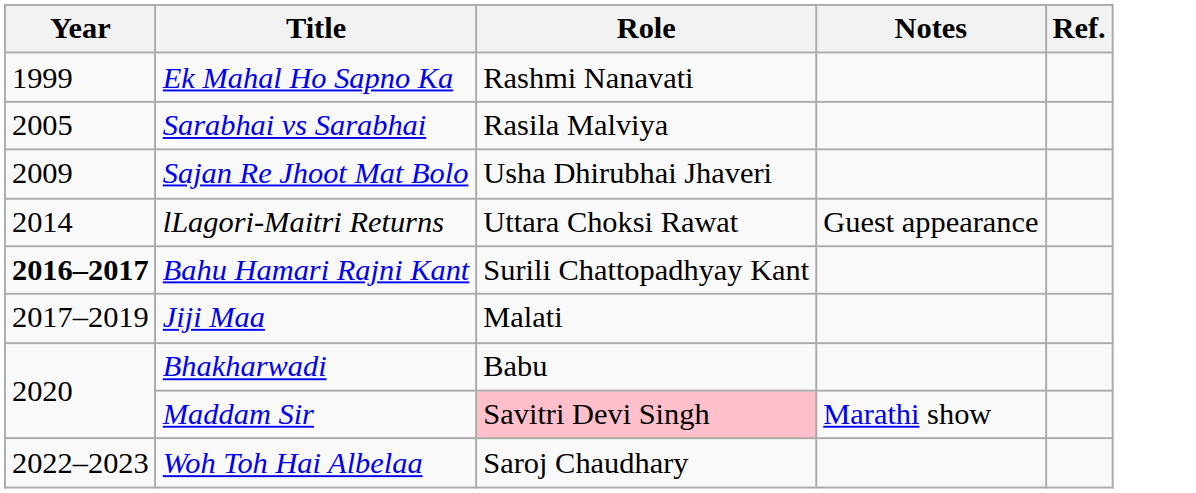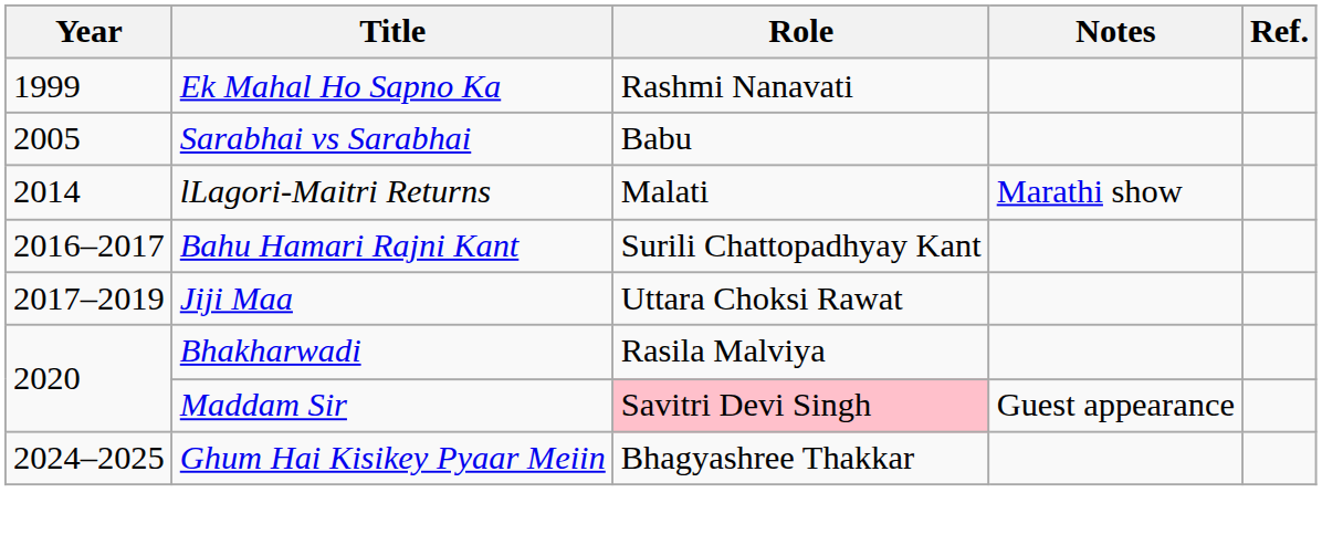 <table class="wikitable sortable">
 <tr>
 <th>Year</th>
 <th>Title</th>
 <th>Role</th>
 <th>Notes</th>
 <th>Ref.</th>
 </tr>
 <tr>
 <td>1999</td>
 <td><em><a href='#'>Ek Mahal Ho Sapno Ka</a></em></td>
 <td>Rashmi Nanavati</td>
 <td></td>
 <td></td>
 </tr>
 <tr>
 <td>2005</td>
 <td><em><a href='#'>Sarabhai vs Sarabhai</a></em></td>
-<td>Rasila Malviya</td>
-<td></td>
-<td></td>
-</tr>
-<tr>
-<td>2009</td>
-<td><em><a href='#'>Sajan Re Jhoot Mat Bolo</a></em></td>
-<td>Usha Dhirubhai Jhaveri</td>
+<td>Babu</td>
 <td></td>
 <td></td>
 </tr>
 <tr>
 <td>2014</td>
 <td><em>lLagori-Maitri Returns</em></td>
-<td>Uttara Choksi Rawat</td>
-<td>Guest appearance</td>
+<td>Malati</td>
+<td><a href='#'>Marathi</a> show</td>
 <td></td>
 </tr>
 <tr>
-<td><strong>2016–2017</strong></td>
+<td>2016–2017</td>
 <td><em><a href='#'>Bahu Hamari Rajni Kant</a></em></td>
 <td>Surili Chattopadhyay Kant</td>
 <td></td>
 <td></td>
 </tr>
 <tr>
 <td>2017–2019</td>
 <td><em><a href='#'>Jiji Maa</a></em></td>
-<td>Malati</td>
+<td>Uttara Choksi Rawat</td>
 <td></td>
 <td></td>
 </tr>
 <tr>
 <td rowspan="2">2020</td>
 <td><em><a href='#'>Bhakharwadi</a></em></td>
-<td>Babu</td>
+<td>Rasila Malviya</td>
 <td></td>
 <td></td>
 </tr>
 <tr>
 <td><em><a href='#'>Maddam Sir</a></em></td>
 <td style="background: pink;">Savitri Devi Singh</td>
-<td><a href='#'>Marathi</a> show</td>
+<td>Guest appearance</td>
 <td></td>
 </tr>
 <tr>
-<td>2022–2023</td>
-<td><em><a href='#'>Woh Toh Hai Albelaa</a></em></td>
-<td>Saroj Chaudhary</td>
+<td>2024–2025</td>
+<td><em><a href='#'>Ghum Hai Kisikey Pyaar Meiin</a></em></td>
+<td>Bhagyashree Thakkar</td>
 <td></td>
 <td></td>
 </tr>
 </table>
